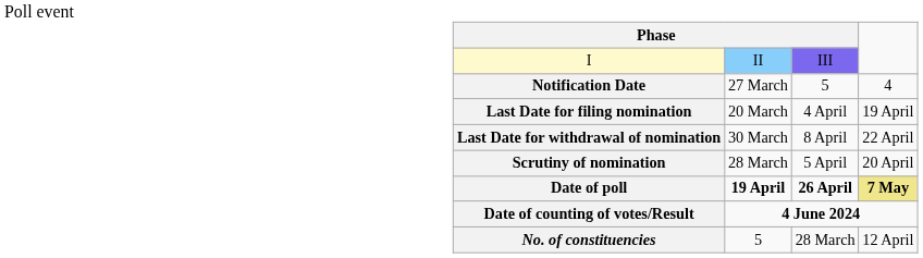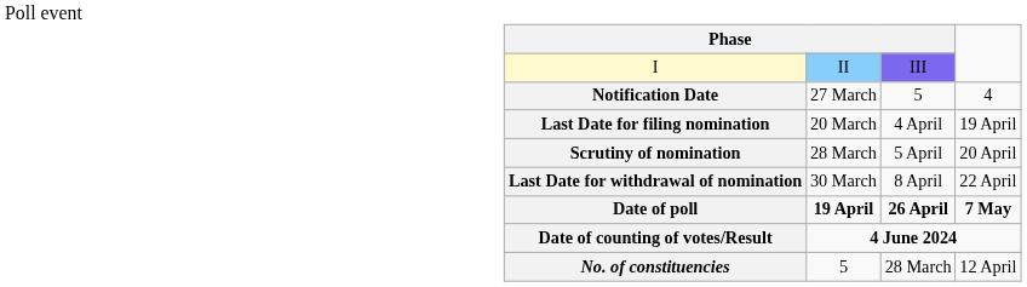 <table class="wikitable"style="text-align:center;margin:auto;font-size:90%;>
 <tr>
 <th rowspan=2>Poll event</th>
 <th colspan="3">Phase</th>
 </tr>
 <tr>
 <td bgcolor=#FFFACD>I</td>
 <td bgcolor=#87CEFA>II</td>
 <td bgcolor=#7B68EE>III</td>
 </tr>
 <tr>
 <th>Notification Date</th>
 <td>27 March</td>
 <td>5</td>
 <td>4</td>
 </tr>
 <tr>
 <th>Last Date for filing nomination</th>
 <td>20 March</td>
 <td>4 April</td>
 <td>19 April</td>
 </tr>
 <tr>
+<th>Scrutiny of nomination</th>
+<td>28 March</td>
+<td>5 April</td>
+<td>20 April</td>
+</tr>
+<tr>
 <th>Last Date for withdrawal of nomination</th>
 <td>30 March</td>
 <td>8 April</td>
 <td>22 April</td>
 </tr>
 <tr>
-<th>Scrutiny of nomination</th>
-<td>28 March</td>
-<td>5 April</td>
-<td>20 April</td>
-</tr>
-<tr>
 <th>Date of poll</th>
 <td><strong>19 April</strong></td>
 <td><strong>26 April</strong></td>
-<td style="background: khaki;"><strong>7 May</strong></td>
+<td><strong>7 May</strong></td>
 </tr>
 <tr>
 <th>Date of counting of votes/Result</th>
 <td colspan="3"><strong>4 June 2024</strong></td>
 </tr>
 <tr>
 <th><strong><em>No. of constituencies</em></strong></th>
 <td>5</td>
 <td>28 March</td>
 <td>12 April</td>
 </tr>
 </table>
